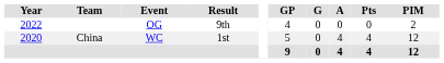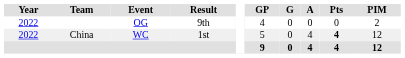 <table border="0" cellpadding="1" cellspacing="0" style="text-align:center; width:40em">
 <tr bgcolor="#e0e0e0">
 <th>Year</th>
 <th>Team</th>
 <th>Event</th>
 <th>Result</th>
 <th rowspan="97" bgcolor="#ffffff"> </th>
 <th>GP</th>
 <th>G</th>
 <th>A</th>
 <th>Pts</th>
 <th>PIM</th>
 </tr>
 <tr>
 <td><a href='#'>2022</a></td>
 <td></td>
 <td><a href='#'>OG</a></td>
 <td>9th</td>
 <td>4</td>
 <td>0</td>
 <td>0</td>
 <td>0</td>
 <td>2</td>
 </tr>
 <tr bgcolor="#f0f0f0">
-<td><a href='#'>2020</a></td>
+<td><a href='#'>2022</a></td>
 <td>China</td>
 <td><a href='#'>WC</a> </td>
 <td>1st</td>
 <td>5</td>
 <td>0</td>
 <td>4</td>
-<td>4</td>
+<td><strong>4</strong></td>
 <td>12</td>
 </tr>
 <tr bgcolor="#e0e0e0">
 <th colspan=4></th>
 <th>9</th>
 <th>0</th>
 <th>4</th>
 <th>4</th>
 <th>12</th>
 </tr>
 </table>
